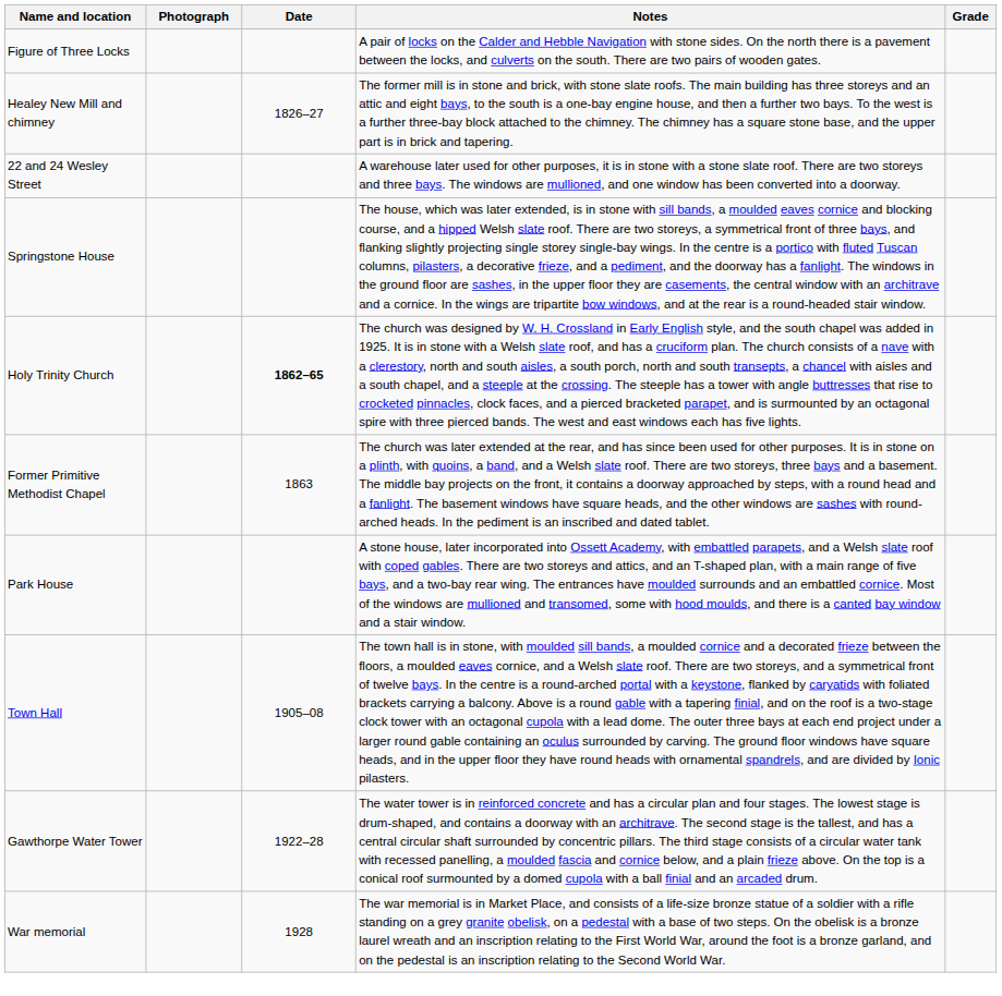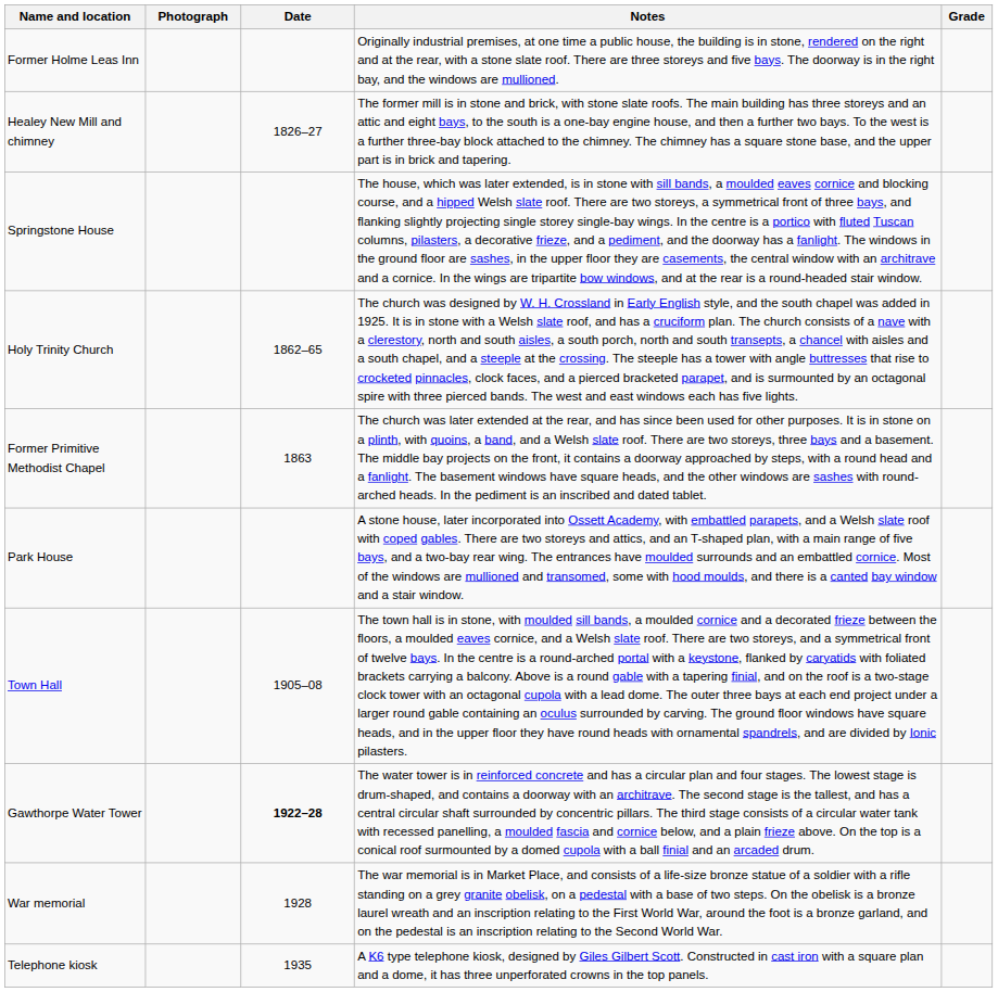 <table class="wikitable sortable plainrowheaders" style="width:100%; border:0; text-align:left; line-height:150%;">
 <tr>
 <th scope="col"  style="width:150px">Name and location</th>
 <th scope="col"  style="width:100px" class="unsortable">Photograph</th>
 <th scope="col"  style="width:120px">Date</th>
 <th scope="col"  style="width:650px" class="unsortable">Notes</th>
 <th scope="col"  style="width:50px">Grade</th>
 </tr>
 <tr>
-<td>Figure of Three Locks<br><small></small></td>
+<td>Former Holme Leas Inn<br><small></small></td>
 <td></td>
 <td align="center"></td>
-<td>A pair of <a href='#'>locks</a> on the <a href='#'>Calder and Hebble Navigation</a> with stone sides.  On the north there is a pavement between the locks, and <a href='#'>culverts</a> on the south.  There are two pairs of wooden gates.</td>
+<td>Originally industrial premises, at one time a public house, the building is in stone, <a href='#'>rendered</a> on the right and at the rear, with a stone slate roof.  There are three storeys and five <a href='#'>bays</a>.  The doorway is in the right bay, and the windows are <a href='#'>mullioned</a>.</td>
 <td align="center" ></td>
 </tr>
 <tr>
 <td>Healey New Mill and chimney<br><small></small></td>
 <td></td>
 <td align="center">1826–27</td>
 <td>The former mill is in stone and brick, with stone slate roofs. The main building has three storeys and an attic and eight <a href='#'>bays</a>, to the south is a one-bay engine house, and then a further two bays.  To the west is a further three-bay block attached to the chimney.  The chimney has a square stone base, and the upper part is in brick and tapering.</td>
-<td align="center" ></td>
-</tr>
-<tr>
-<td>22 and 24 Wesley Street<br><small></small></td>
-<td></td>
-<td align="center"></td>
-<td>A warehouse later used for other purposes, it is in stone with a stone slate roof.  There are two storeys and three <a href='#'>bays</a>.  The windows are <a href='#'>mullioned</a>, and one window has been converted into a doorway.</td>
 <td align="center" ></td>
 </tr>
 <tr>
 <td>Springstone House<br><small></small></td>
 <td></td>
 <td align="center"></td>
 <td>The house, which was later extended, is in stone with <a href='#'>sill bands</a>, a <a href='#'>moulded</a> <a href='#'>eaves</a> <a href='#'>cornice</a> and blocking course, and a <a href='#'>hipped</a> Welsh <a href='#'>slate</a> roof.  There are two storeys, a symmetrical front of three <a href='#'>bays</a>, and flanking slightly projecting single storey single-bay wings.  In the centre is a <a href='#'>portico</a> with <a href='#'>fluted</a> <a href='#'>Tuscan</a> columns, <a href='#'>pilasters</a>, a decorative <a href='#'>frieze</a>, and a <a href='#'>pediment</a>, and the doorway has a <a href='#'>fanlight</a>.  The windows in the ground floor are <a href='#'>sashes</a>, in the upper floor they are <a href='#'>casements</a>, the central window with an <a href='#'>architrave</a> and a cornice.  In the wings are tripartite <a href='#'>bow windows</a>, and at the rear is a round-headed stair window.</td>
 <td align="center" ></td>
 </tr>
 <tr>
 <td>Holy Trinity Church<br><small></small></td>
 <td></td>
-<td align="center"><strong>1862–65</strong></td>
+<td align="center">1862–65</td>
 <td>The church was designed by <a href='#'>W. H. Crossland</a> in <a href='#'>Early English</a> style, and the south chapel was added in 1925.  It is in stone with a Welsh <a href='#'>slate</a> roof, and has a <a href='#'>cruciform</a> plan.  The church consists of a <a href='#'>nave</a> with a <a href='#'>clerestory</a>, north and south <a href='#'>aisles</a>, a south porch, north and south <a href='#'>transepts</a>, a <a href='#'>chancel</a> with aisles and a south chapel, and a <a href='#'>steeple</a> at the <a href='#'>crossing</a>.  The steeple has a tower with angle <a href='#'>buttresses</a> that rise to <a href='#'>crocketed</a> <a href='#'>pinnacles</a>, clock faces, and a pierced bracketed <a href='#'>parapet</a>, and is surmounted by an octagonal spire with three pierced bands.  The west and east windows each has five lights.</td>
 <td align="center" ></td>
 </tr>
 <tr>
 <td>Former Primitive Methodist Chapel<br><small></small></td>
 <td></td>
 <td align="center">1863</td>
 <td>The church was later extended at the rear, and has since been used for other purposes.  It is in stone on a <a href='#'>plinth</a>, with <a href='#'>quoins</a>, a <a href='#'>band</a>, and a Welsh <a href='#'>slate</a> roof.  There are two storeys, three <a href='#'>bays</a> and a basement.  The middle bay projects on the front, it contains a doorway approached by steps, with a round head and a <a href='#'>fanlight</a>.  The basement windows have square heads, and the other windows are <a href='#'>sashes</a> with round-arched heads.  In the pediment is an inscribed and dated tablet.</td>
 <td align="center" ></td>
 </tr>
 <tr>
 <td>Park House<br><small></small></td>
 <td></td>
 <td align="center"></td>
 <td>A stone house, later incorporated into <a href='#'>Ossett Academy</a>, with <a href='#'>embattled</a> <a href='#'>parapets</a>, and a Welsh <a href='#'>slate</a> roof with <a href='#'>coped</a> <a href='#'>gables</a>.  There are two storeys and attics, and an T-shaped plan, with a main range of five <a href='#'>bays</a>, and a two-bay rear wing.  The entrances have <a href='#'>moulded</a> surrounds and an embattled <a href='#'>cornice</a>.  Most of the windows are <a href='#'>mullioned</a> and <a href='#'>transomed</a>, some with <a href='#'>hood moulds</a>, and there is a <a href='#'>canted</a> <a href='#'>bay window</a> and a stair window.</td>
 <td align="center" ></td>
 </tr>
 <tr>
 <td><a href='#'>Town Hall</a><br><small></small></td>
 <td></td>
 <td align="center">1905–08</td>
 <td>The town hall is in stone, with <a href='#'>moulded</a> <a href='#'>sill bands</a>, a moulded <a href='#'>cornice</a> and a decorated <a href='#'>frieze</a> between the floors, a moulded <a href='#'>eaves</a> cornice, and a Welsh <a href='#'>slate</a> roof.  There are two storeys, and a symmetrical front of twelve <a href='#'>bays</a>.  In the centre is a round-arched <a href='#'>portal</a> with a <a href='#'>keystone</a>, flanked by <a href='#'>caryatids</a> with foliated brackets carrying a balcony.  Above is a round <a href='#'>gable</a> with a tapering <a href='#'>finial</a>, and on the roof is a two-stage clock tower with an octagonal <a href='#'>cupola</a> with a lead dome.  The outer three bays at each end project under a larger round gable containing an <a href='#'>oculus</a> surrounded by carving.  The ground floor windows have square heads, and in the upper floor they have round heads with ornamental <a href='#'>spandrels</a>, and are divided by <a href='#'>Ionic</a> pilasters.</td>
 <td align="center" ></td>
 </tr>
 <tr>
 <td>Gawthorpe Water Tower<br><small></small></td>
 <td></td>
-<td align="center">1922–28</td>
+<td align="center"><strong>1922–28</strong></td>
 <td>The water tower is in <a href='#'>reinforced concrete</a> and has a circular plan and four stages.  The lowest stage is drum-shaped, and contains a doorway with an <a href='#'>architrave</a>.  The second stage is the tallest, and has a central circular shaft surrounded by concentric pillars.  The third stage consists of a circular water tank with recessed panelling, a <a href='#'>moulded</a> <a href='#'>fascia</a> and <a href='#'>cornice</a> below, and a plain <a href='#'>frieze</a> above.  On the top is a conical roof surmounted by a domed <a href='#'>cupola</a> with a ball <a href='#'>finial</a> and an <a href='#'>arcaded</a> drum.</td>
 <td align="center" ></td>
 </tr>
 <tr>
 <td>War memorial<br><small></small></td>
 <td></td>
 <td align="center">1928</td>
 <td>The war memorial is in Market Place, and consists of a life-size bronze statue of a soldier with a rifle standing on a grey <a href='#'>granite</a> <a href='#'>obelisk</a>, on a <a href='#'>pedestal</a> with a base of two steps.  On the obelisk is a bronze laurel wreath and an inscription relating to the First World War, around the foot is a bronze garland, and on the pedestal is an inscription relating to the Second World War.</td>
 <td align="center" ></td>
 </tr>
 <tr>
+<td>Telephone kiosk<br><small></small></td>
+<td></td>
+<td align="center">1935</td>
+<td>A <a href='#'>K6</a> type telephone kiosk, designed by <a href='#'>Giles Gilbert Scott</a>.  Constructed in <a href='#'>cast iron</a> with a square plan and a dome, it has three unperforated crowns in the top panels.</td>
+<td align="center" ></td>
+</tr>
+<tr>
 </tr>
 </table>
